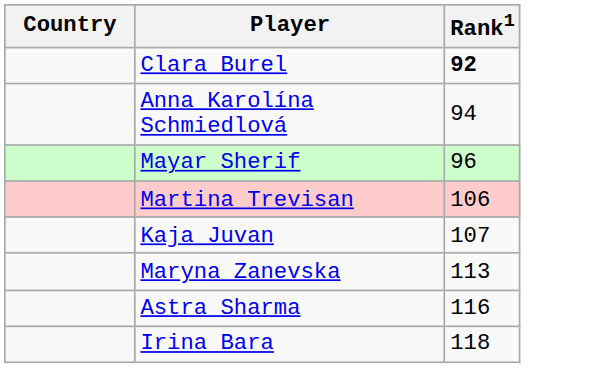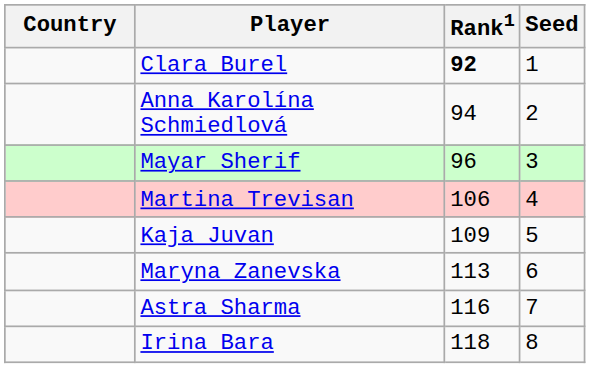 <table class="sortable wikitable">
 <tr>
 <th width="70">Country</th>
 <th width="175">Player</th>
 <th>Rank<sup>1</sup></th>
+<th>Seed</th>
 </tr>
 <tr>
 <td></td>
 <td><a href='#'>Clara Burel</a></td>
 <td><strong>92</strong></td>
+<td>1</td>
 </tr>
 <tr>
 <td></td>
 <td><a href='#'>Anna Karolína Schmiedlová</a></td>
 <td>94</td>
+<td>2</td>
 </tr>
 <tr bgcolor=#cfc>
 <td></td>
 <td><a href='#'>Mayar Sherif</a></td>
 <td>96</td>
+<td>3</td>
 </tr>
 <tr bgcolor=#fcc>
 <td></td>
 <td><a href='#'>Martina Trevisan</a></td>
 <td>106</td>
+<td>4</td>
 </tr>
 <tr>
 <td></td>
 <td><a href='#'>Kaja Juvan</a></td>
-<td>107</td>
+<td>109</td>
+<td>5</td>
 </tr>
 <tr>
 <td></td>
 <td><a href='#'>Maryna Zanevska</a></td>
 <td>113</td>
+<td>6</td>
 </tr>
 <tr>
 <td></td>
 <td><a href='#'>Astra Sharma</a></td>
 <td>116</td>
+<td>7</td>
 </tr>
 <tr>
 <td></td>
 <td><a href='#'>Irina Bara</a></td>
 <td>118</td>
+<td>8</td>
 </tr>
 </table>
